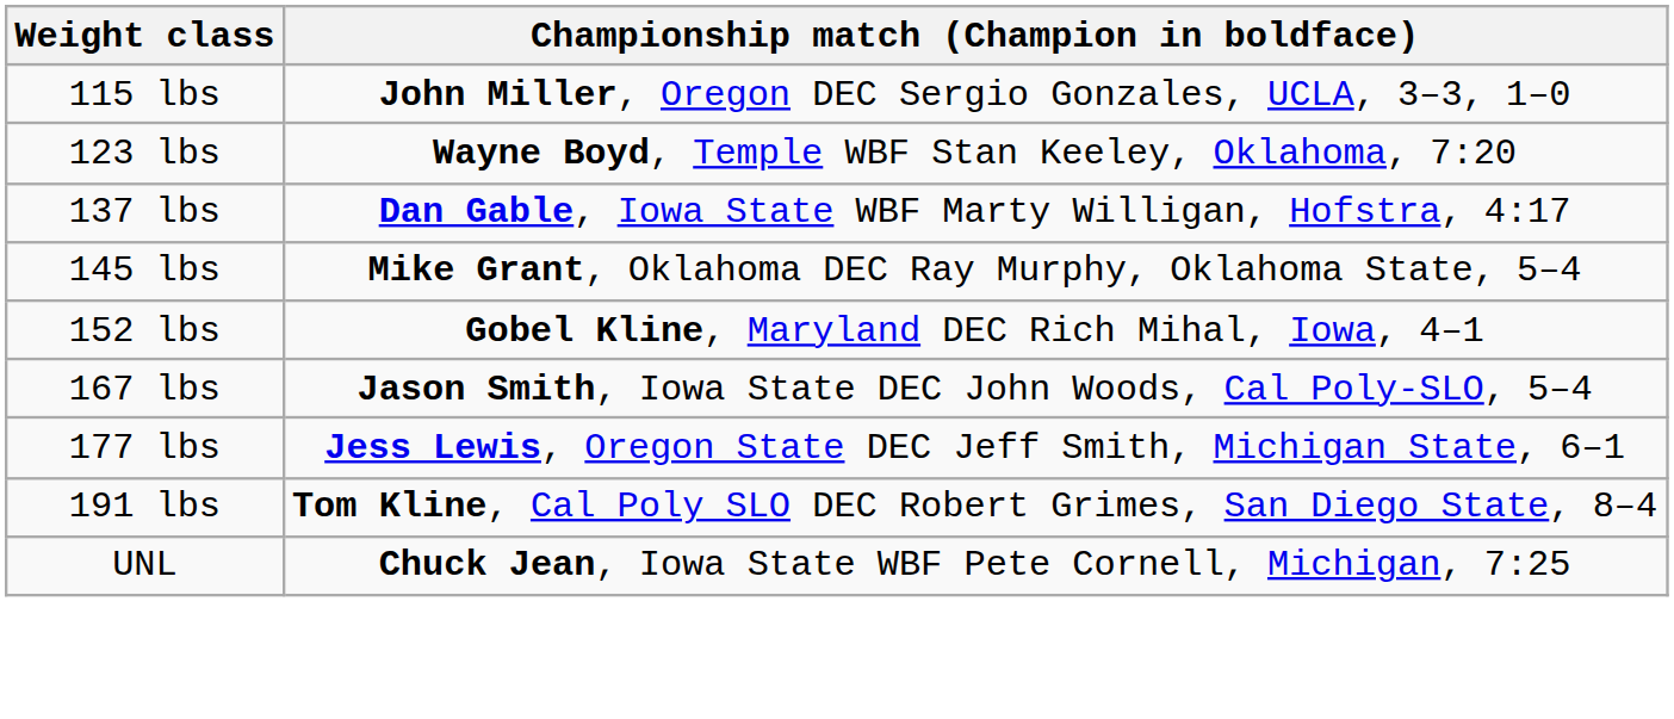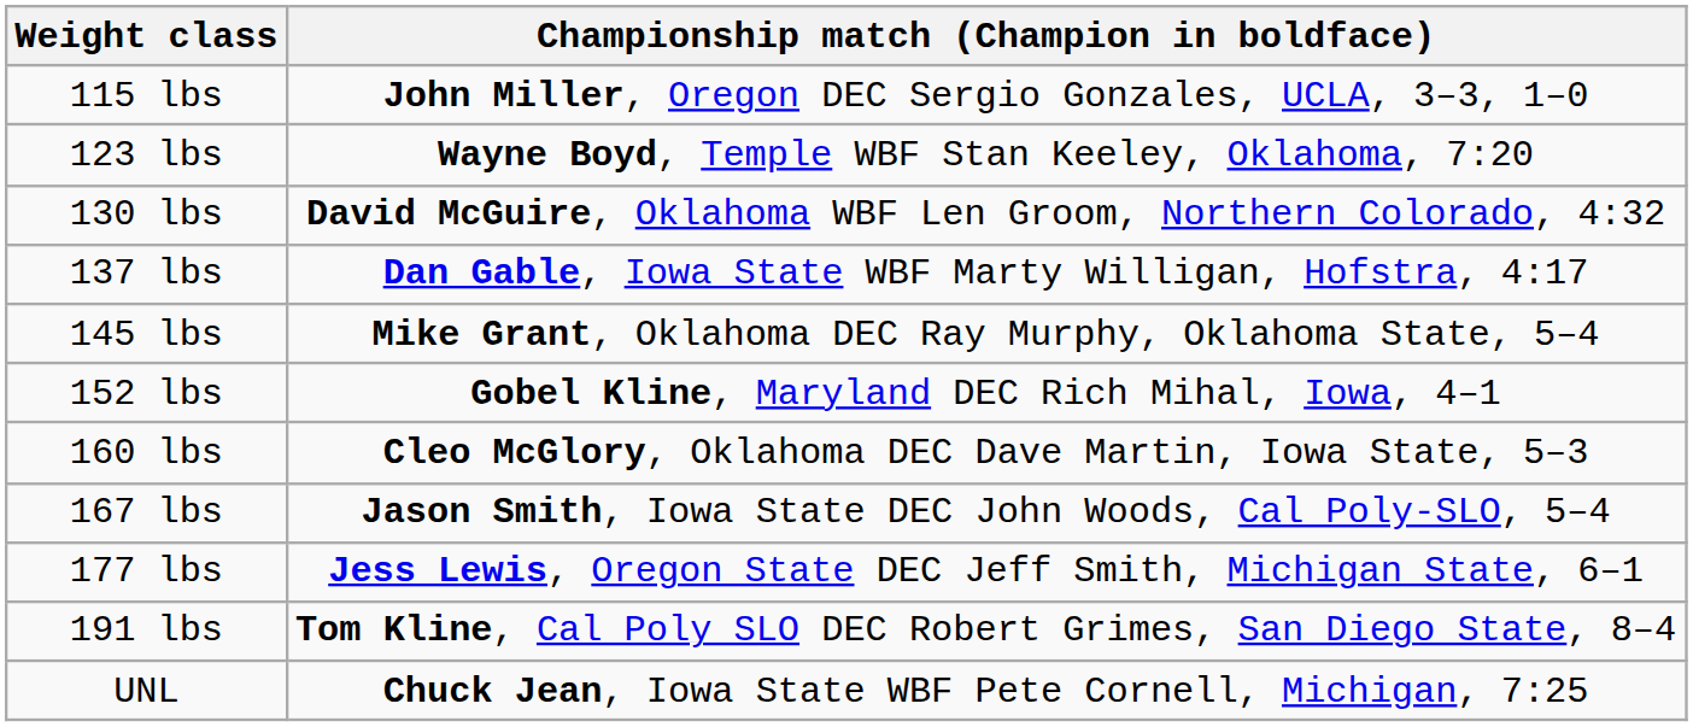 <table class="wikitable" style="text-align:center">
 <tr>
 <th>Weight class</th>
 <th>Championship match (Champion in boldface)</th>
 </tr>
 <tr>
 <td>115 lbs</td>
 <td><strong>John Miller</strong>, <a href='#'>Oregon</a> DEC Sergio Gonzales, <a href='#'>UCLA</a>, 3–3, 1–0</td>
 </tr>
 <tr>
 <td>123 lbs</td>
 <td><strong>Wayne Boyd</strong>, <a href='#'>Temple</a> WBF Stan Keeley, <a href='#'>Oklahoma</a>, 7:20</td>
 </tr>
 <tr>
+<td>130 lbs</td>
+<td><strong>David McGuire</strong>, <a href='#'>Oklahoma</a> WBF Len Groom, <a href='#'>Northern Colorado</a>, 4:32</td>
+</tr>
+<tr>
 <td>137 lbs</td>
 <td><strong><a href='#'>Dan Gable</a></strong>, <a href='#'>Iowa State</a> WBF Marty Willigan, <a href='#'>Hofstra</a>, 4:17</td>
 </tr>
 <tr>
 <td>145 lbs</td>
 <td><strong>Mike Grant</strong>, Oklahoma DEC Ray Murphy, Oklahoma State, 5–4</td>
 </tr>
 <tr>
 <td>152 lbs</td>
 <td><strong>Gobel Kline</strong>, <a href='#'>Maryland</a> DEC Rich Mihal, <a href='#'>Iowa</a>, 4–1</td>
+</tr>
+<tr>
+<td>160 lbs</td>
+<td><strong>Cleo McGlory</strong>, Oklahoma DEC Dave Martin, Iowa State, 5–3</td>
 </tr>
 <tr>
 <td>167 lbs</td>
 <td><strong>Jason Smith</strong>, Iowa State DEC John Woods, <a href='#'>Cal Poly-SLO</a>, 5–4</td>
 </tr>
 <tr>
 <td>177 lbs</td>
 <td><strong><a href='#'>Jess Lewis</a></strong>, <a href='#'>Oregon State</a> DEC Jeff Smith, <a href='#'>Michigan State</a>, 6–1</td>
 </tr>
 <tr>
 <td>191 lbs</td>
 <td><strong>Tom Kline</strong>, <a href='#'>Cal Poly SLO</a> DEC Robert Grimes, <a href='#'>San Diego State</a>, 8–4</td>
 </tr>
 <tr>
 <td>UNL</td>
 <td><strong>Chuck Jean</strong>, Iowa State WBF Pete Cornell, <a href='#'>Michigan</a>, 7:25</td>
 </tr>
 </table>
